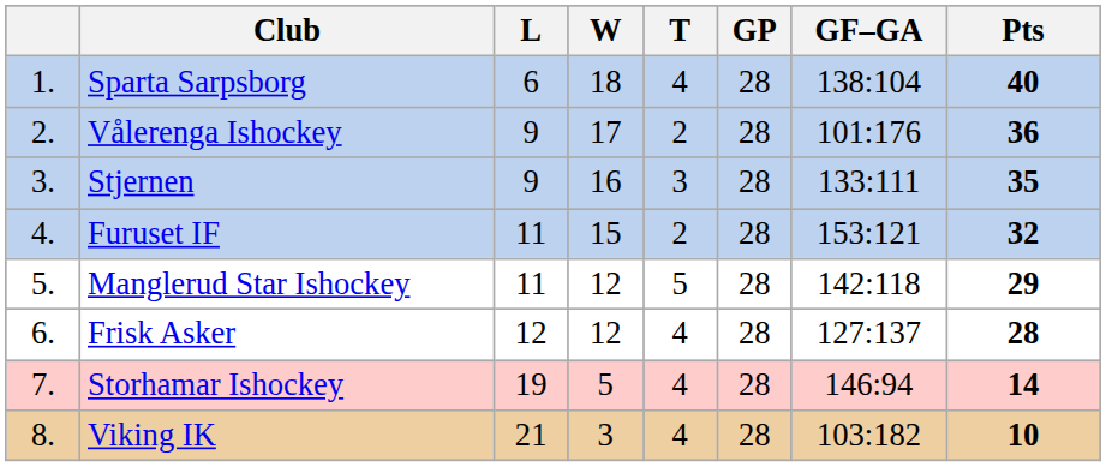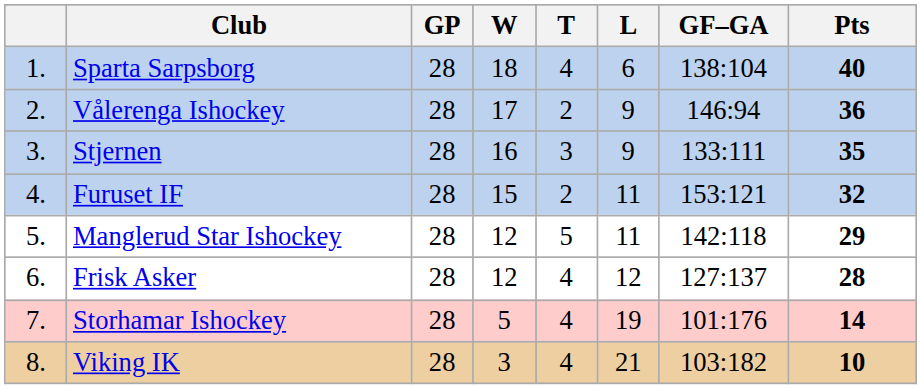 <table class="wikitable">
 <tr>
 <th width="30"></th>
 <th width="200">Club</th>
-<th width="30">L</th>
+<th width="30">GP</th>
 <th width="30">W</th>
 <th width="30">T</th>
-<th width="30">GP</th>
+<th width="30">L</th>
 <th width="70">GF–GA</th>
 <th width="70">Pts</th>
 </tr>
 <tr bgcolor="#BCD2EE" align="center">
 <td>1.</td>
 <td align="left"><a href='#'>Sparta Sarpsborg</a></td>
-<td>6</td>
+<td>28</td>
 <td>18</td>
 <td>4</td>
-<td>28</td>
+<td>6</td>
 <td>138:104</td>
 <td><strong>40</strong></td>
 </tr>
 <tr bgcolor="#BCD2EE" align="center">
 <td>2.</td>
 <td align="left"><a href='#'>Vålerenga Ishockey</a></td>
-<td>9</td>
+<td>28</td>
 <td>17</td>
 <td>2</td>
-<td>28</td>
-<td>101:176</td>
+<td>9</td>
+<td>146:94</td>
 <td><strong>36</strong></td>
 </tr>
 <tr bgcolor="#BCD2EE" align="center">
 <td>3.</td>
 <td align="left"><a href='#'>Stjernen</a></td>
-<td>9</td>
+<td>28</td>
 <td>16</td>
 <td>3</td>
-<td>28</td>
+<td>9</td>
 <td>133:111</td>
 <td><strong>35</strong></td>
 </tr>
 <tr bgcolor="#BCD2EE" align="center">
 <td>4.</td>
 <td align="left"><a href='#'>Furuset IF</a></td>
-<td>11</td>
+<td>28</td>
 <td>15</td>
 <td>2</td>
-<td>28</td>
+<td>11</td>
 <td>153:121</td>
 <td><strong>32</strong></td>
 </tr>
 <tr bgcolor="#FFFFFF" align="center">
 <td>5.</td>
 <td align="left"><a href='#'>Manglerud Star Ishockey</a></td>
-<td>11</td>
+<td>28</td>
 <td>12</td>
 <td>5</td>
-<td>28</td>
+<td>11</td>
 <td>142:118</td>
 <td><strong>29</strong></td>
 </tr>
 <tr bgcolor="#FFFFFF" align="center">
 <td>6.</td>
 <td align="left"><a href='#'>Frisk Asker</a></td>
-<td>12</td>
+<td>28</td>
 <td>12</td>
 <td>4</td>
-<td>28</td>
+<td>12</td>
 <td>127:137</td>
 <td><strong>28</strong></td>
 </tr>
 <tr bgcolor="#FFCCCC" align="center">
 <td>7.</td>
 <td align="left"><a href='#'>Storhamar Ishockey</a></td>
-<td>19</td>
+<td>28</td>
 <td>5</td>
 <td>4</td>
-<td>28</td>
-<td>146:94</td>
+<td>19</td>
+<td>101:176</td>
 <td><strong>14</strong></td>
 </tr>
 <tr bgcolor="#EECFA1" align="center">
 <td>8.</td>
 <td align="left"><a href='#'>Viking IK</a></td>
-<td>21</td>
+<td>28</td>
 <td>3</td>
 <td>4</td>
-<td>28</td>
+<td>21</td>
 <td>103:182</td>
 <td><strong>10</strong></td>
 </tr>
 </table>
